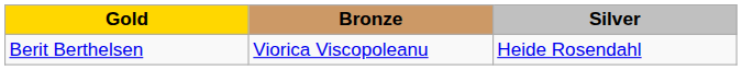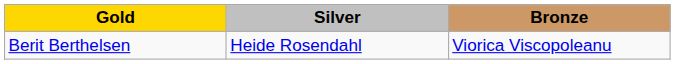 <table class="wikitable" style="text-align:left">
 <tr align="center">
 <td width=200 bgcolor=gold><strong>Gold</strong></td>
+<td width=200 bgcolor=silver><strong>Silver</strong></td>
 <td width=200 bgcolor=CC9966><strong>Bronze</strong></td>
-<td width=200 bgcolor=silver><strong>Silver</strong></td>
 </tr>
 <tr>
 <td><a href='#'>Berit Berthelsen</a><br><em></em></td>
+<td><a href='#'>Heide Rosendahl</a><br><em></em></td>
 <td><a href='#'>Viorica Viscopoleanu</a><br><em></em></td>
-<td><a href='#'>Heide Rosendahl</a><br><em></em></td>
 </tr>
 </table>
